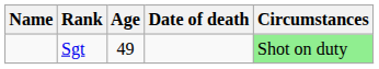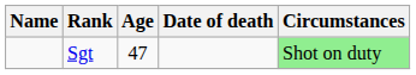 <table class="sortable wikitable" style="font-size:95%;">
 <tr>
 <th>Name</th>
 <th>Rank</th>
 <th>Age</th>
 <th>Date of death</th>
 <th>Circumstances</th>
 </tr>
 <tr>
 <td></td>
 <td><a href='#'>Sgt</a></td>
-<td align=center>49</td>
+<td align=center>47</td>
 <td align=right></td>
 <td style="background: lightgreen;">Shot on duty</td>
 </tr>
 <tr>
 </tr>
 </table>
